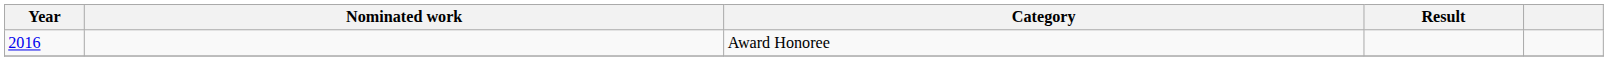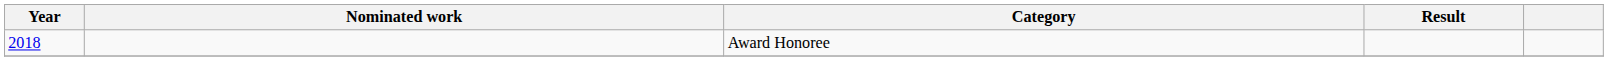 <table class="wikitable" style="width:100%;">
 <tr>
 <th width=5%>Year</th>
 <th style="width:40%;">Nominated work</th>
 <th style="width:40%;">Category</th>
 <th style="width:10%;">Result</th>
 <th width=5%></th>
 </tr>
 <tr>
-<td><a href='#'>2016</a></td>
+<td><a href='#'>2018</a></td>
 <td></td>
 <td>Award Honoree</td>
 <td></td>
 <td style="text-align:center;"></td>
 </tr>
 <tr>
 </tr>
 </table>
